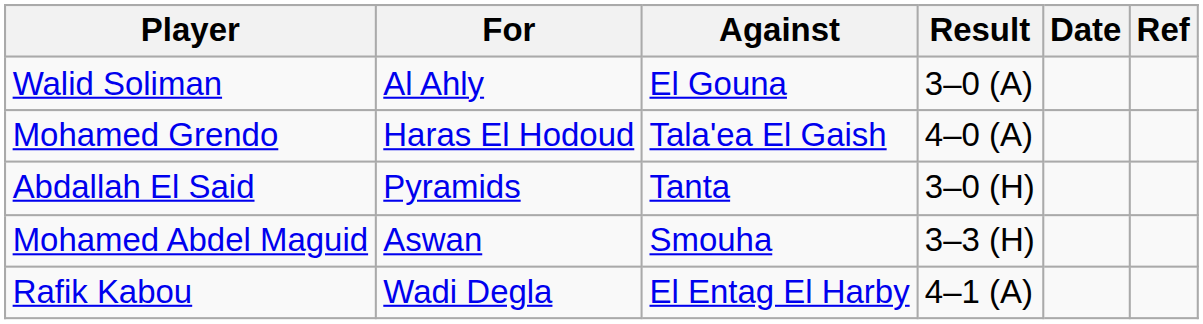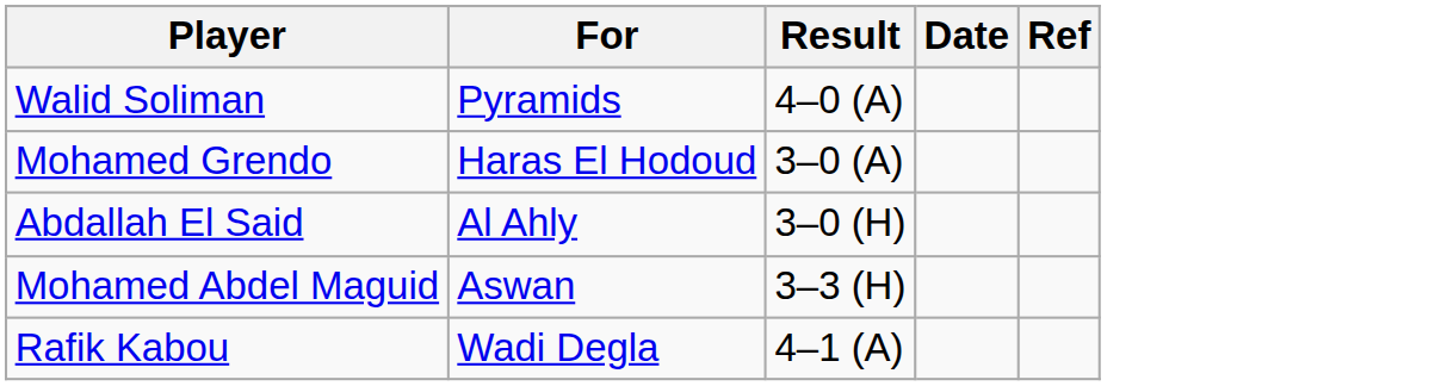 <table class=wikitable>
 <tr>
 <th>Player</th>
 <th>For</th>
-<th>Against</th>
 <th style="text-align:center">Result</th>
 <th>Date</th>
 <th>Ref</th>
 </tr>
 <tr>
 <td> <a href='#'>Walid Soliman</a></td>
-<td><a href='#'>Al Ahly</a></td>
-<td><a href='#'>El Gouna</a></td>
-<td>3–0 (A)</td>
+<td><a href='#'>Pyramids</a></td>
+<td>4–0 (A)</td>
 <td></td>
 <td></td>
 </tr>
 <tr>
 <td> <a href='#'>Mohamed Grendo</a></td>
 <td><a href='#'>Haras El Hodoud</a></td>
-<td><a href='#'>Tala'ea El Gaish</a></td>
-<td>4–0 (A)</td>
+<td>3–0 (A)</td>
 <td></td>
 <td></td>
 </tr>
 <tr>
 <td> <a href='#'>Abdallah El Said</a></td>
-<td><a href='#'>Pyramids</a></td>
-<td><a href='#'>Tanta</a></td>
+<td><a href='#'>Al Ahly</a></td>
 <td>3–0 (H)</td>
 <td></td>
 <td></td>
 </tr>
 <tr>
 <td> <a href='#'>Mohamed Abdel Maguid</a></td>
 <td><a href='#'>Aswan</a></td>
-<td><a href='#'>Smouha</a></td>
 <td>3–3 (H)</td>
 <td></td>
 <td></td>
 </tr>
 <tr>
 <td> <a href='#'>Rafik Kabou</a></td>
 <td><a href='#'>Wadi Degla</a></td>
-<td><a href='#'>El Entag El Harby</a></td>
 <td>4–1 (A)</td>
 <td></td>
 <td></td>
 </tr>
 </table>
